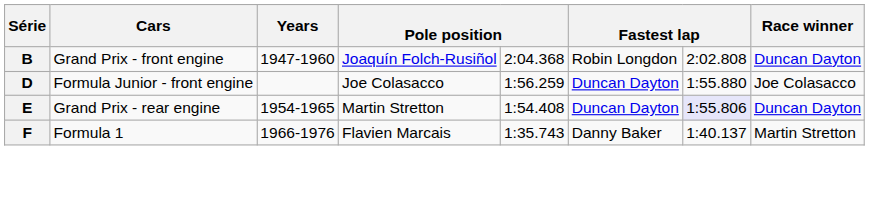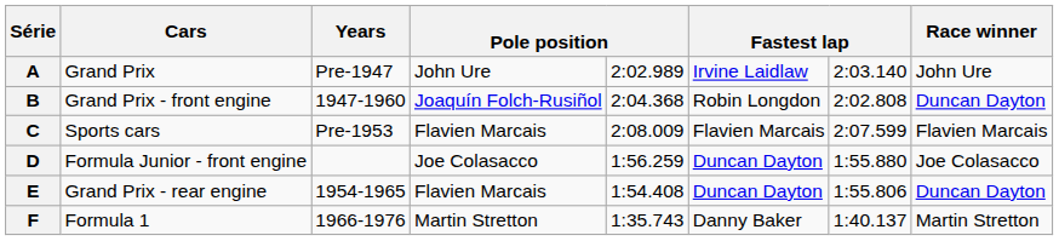 <table class="wikitable" style="font-size:90%">
 <tr>
 <th>Série</th>
 <th>Cars</th>
 <th>Years</th>
 <th colspan=2><br>Pole position</th>
 <th colspan=2><br>Fastest lap</th>
 <th>Race winner</th>
 </tr>
 <tr>
+<th>A</th>
+<td>Grand Prix</td>
+<td>Pre-1947</td>
+<td align=left> John Ure</td>
+<td>2:02.989</td>
+<td align=left> <a href='#'>Irvine Laidlaw</a></td>
+<td>2:03.140</td>
+<td align=left> John Ure</td>
+</tr>
+<tr>
 <th>B</th>
 <td>Grand Prix - front engine</td>
 <td>1947-1960</td>
 <td align=left> <a href='#'>Joaquín Folch-Rusiñol</a></td>
 <td>2:04.368</td>
 <td align=left> Robin Longdon</td>
 <td>2:02.808</td>
 <td align=left> <a href='#'>Duncan Dayton</a></td>
+</tr>
+<tr>
+<th>C</th>
+<td>Sports cars</td>
+<td>Pre-1953</td>
+<td align=left> Flavien Marcais</td>
+<td>2:08.009</td>
+<td align=left> Flavien Marcais</td>
+<td>2:07.599</td>
+<td align=left> Flavien Marcais</td>
 </tr>
 <tr>
 <th>D</th>
 <td>Formula Junior - front engine</td>
 <td></td>
 <td align=left> Joe Colasacco</td>
 <td>1:56.259</td>
 <td align=left> <a href='#'>Duncan Dayton</a></td>
 <td>1:55.880</td>
 <td align=left> Joe Colasacco</td>
 </tr>
 <tr>
 <th>E</th>
 <td>Grand Prix - rear engine</td>
 <td>1954-1965</td>
-<td align=left> Martin Stretton</td>
+<td align=left> Flavien Marcais</td>
 <td>1:54.408</td>
 <td align=left> <a href='#'>Duncan Dayton</a></td>
-<td style="background: lavender;">1:55.806</td>
+<td>1:55.806</td>
 <td align=left> <a href='#'>Duncan Dayton</a></td>
 </tr>
 <tr>
 <th>F</th>
 <td>Formula 1</td>
 <td>1966-1976</td>
-<td align=left> Flavien Marcais</td>
+<td align=left> Martin Stretton</td>
 <td>1:35.743</td>
 <td align=left> Danny Baker</td>
 <td>1:40.137</td>
 <td align=left> Martin Stretton</td>
 </tr>
 </table>
